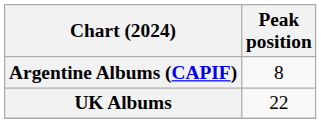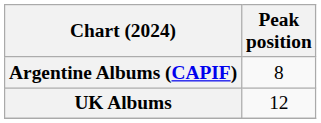 <table class="wikitable sortable plainrowheaders" style="text-align:center;">
 <tr>
 <th scope="col">Chart (2024)</th>
 <th scope="col">Peak<br>position</th>
 </tr>
 <tr>
 <th scope="row">Argentine Albums (<a href='#'>CAPIF</a>)</th>
 <td>8</td>
 </tr>
 <tr>
 <th scope="row">UK Albums</th>
-<td>22</td>
+<td>12</td>
 </tr>
 <tr>
 </tr>
 </table>
